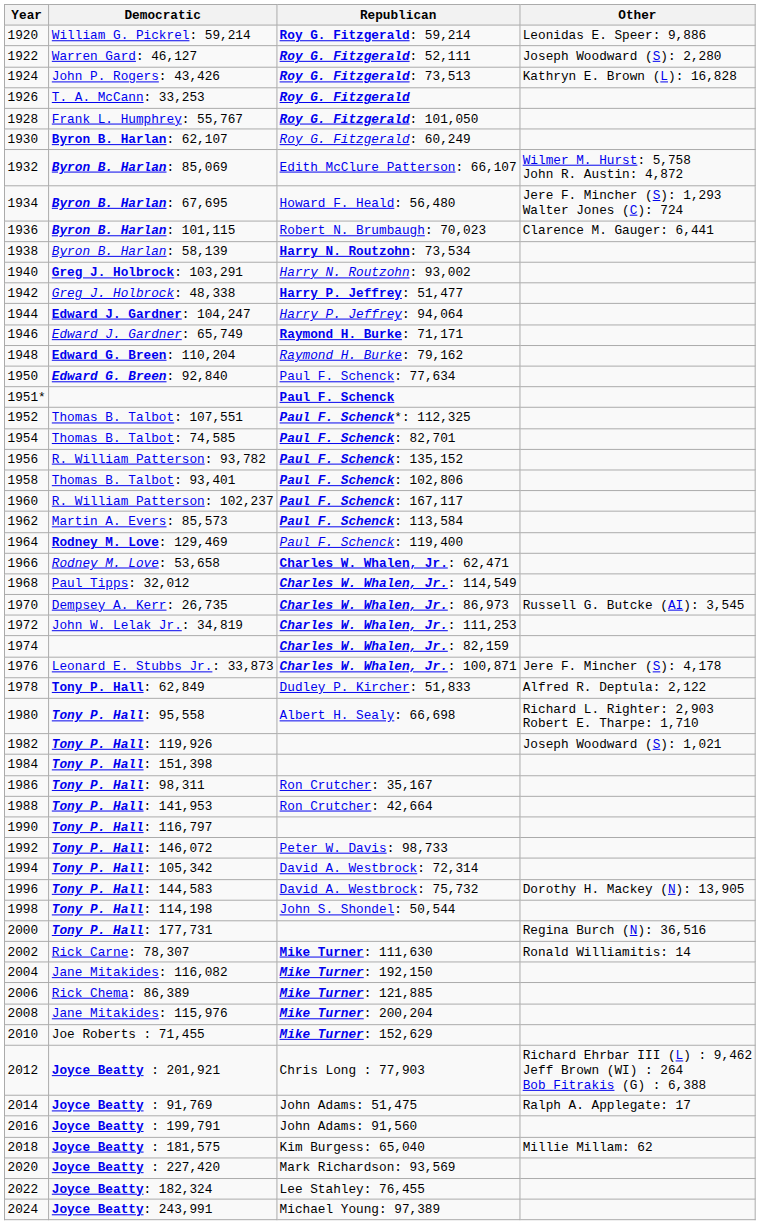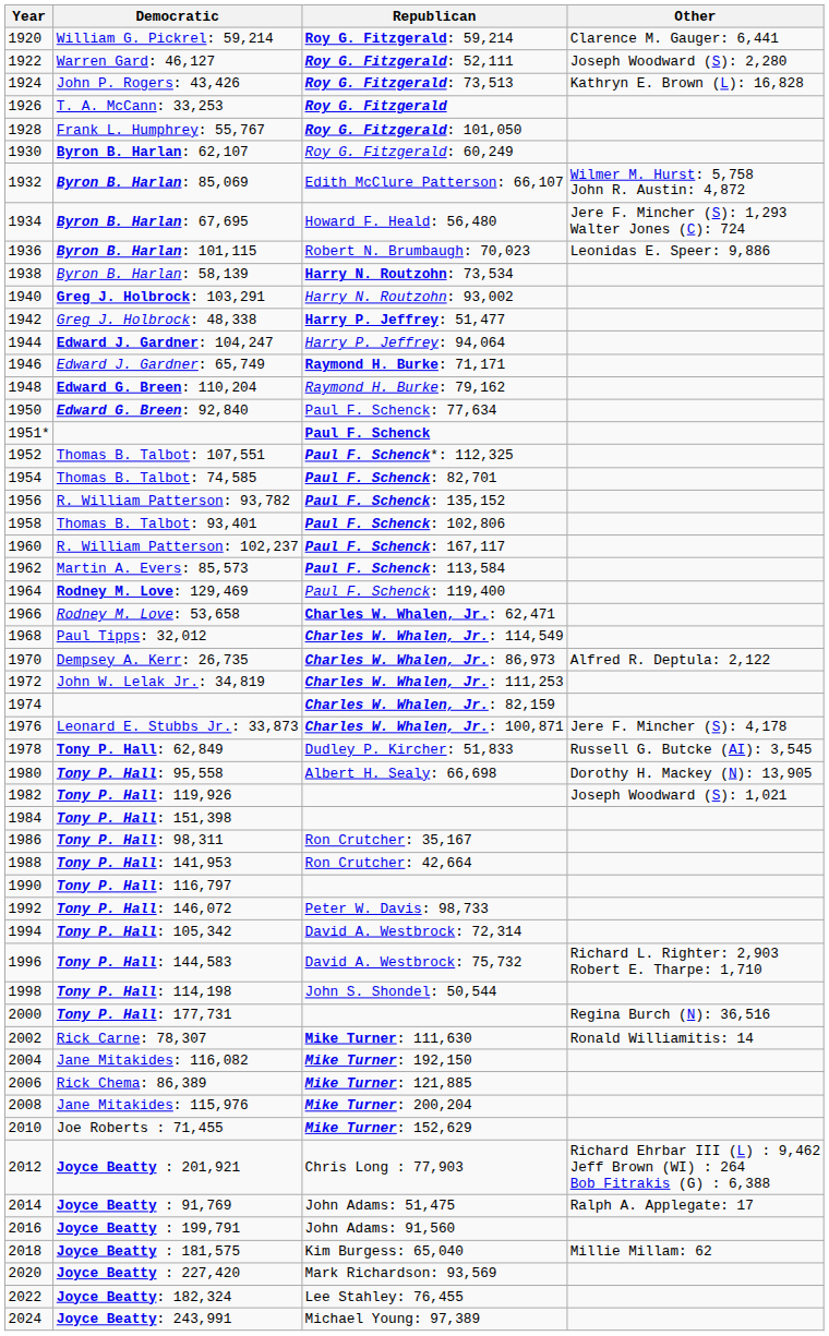 <table class=wikitable>
 <tr>
 <th>Year</th>
 <th>Democratic</th>
 <th>Republican</th>
 <th>Other</th>
 </tr>
 <tr>
 <td>1920</td>
 <td><a href='#'>William G. Pickrel</a>: 59,214</td>
 <td><strong><a href='#'>Roy G. Fitzgerald</a></strong>: 59,214</td>
-<td>Leonidas E. Speer: 9,886</td>
+<td>Clarence M. Gauger: 6,441</td>
 </tr>
 <tr>
 <td>1922</td>
 <td><a href='#'>Warren Gard</a>: 46,127</td>
 <td><strong><em><a href='#'>Roy G. Fitzgerald</a></em></strong>: 52,111</td>
 <td>Joseph Woodward (<a href='#'>S</a>): 2,280</td>
 </tr>
 <tr>
 <td>1924</td>
 <td><a href='#'>John P. Rogers</a>: 43,426</td>
 <td><strong><em><a href='#'>Roy G. Fitzgerald</a></em></strong>: 73,513</td>
 <td>Kathryn E. Brown (<a href='#'>L</a>): 16,828</td>
 </tr>
 <tr>
 <td>1926</td>
 <td><a href='#'>T. A. McCann</a>: 33,253</td>
 <td><strong><em><a href='#'>Roy G. Fitzgerald</a></em></strong></td>
 <td> </td>
 </tr>
 <tr>
 <td>1928</td>
 <td><a href='#'>Frank L. Humphrey</a>: 55,767</td>
 <td><strong><em><a href='#'>Roy G. Fitzgerald</a></em></strong>: 101,050</td>
 <td> </td>
 </tr>
 <tr>
 <td>1930</td>
 <td><strong><a href='#'>Byron B. Harlan</a></strong>: 62,107</td>
 <td><em><a href='#'>Roy G. Fitzgerald</a></em>: 60,249</td>
 <td> </td>
 </tr>
 <tr>
 <td>1932</td>
 <td><strong><em><a href='#'>Byron B. Harlan</a></em></strong>: 85,069</td>
 <td><a href='#'>Edith McClure Patterson</a>: 66,107</td>
 <td><a href='#'>Wilmer M. Hurst</a>: 5,758<br>John R. Austin: 4,872</td>
 </tr>
 <tr>
 <td>1934</td>
 <td><strong><em><a href='#'>Byron B. Harlan</a></em></strong>: 67,695</td>
 <td><a href='#'>Howard F. Heald</a>: 56,480</td>
 <td>Jere F. Mincher (<a href='#'>S</a>): 1,293<br>Walter Jones (<a href='#'>C</a>): 724</td>
 </tr>
 <tr>
 <td>1936</td>
 <td><strong><em><a href='#'>Byron B. Harlan</a></em></strong>: 101,115</td>
 <td><a href='#'>Robert N. Brumbaugh</a>: 70,023</td>
-<td>Clarence M. Gauger: 6,441</td>
+<td>Leonidas E. Speer: 9,886</td>
 </tr>
 <tr>
 <td>1938</td>
 <td><em><a href='#'>Byron B. Harlan</a></em>: 58,139</td>
 <td><strong><a href='#'>Harry N. Routzohn</a></strong>: 73,534</td>
 <td> </td>
 </tr>
 <tr>
 <td>1940</td>
 <td><strong><a href='#'>Greg J. Holbrock</a></strong>: 103,291</td>
 <td><em><a href='#'>Harry N. Routzohn</a></em>: 93,002</td>
 <td> </td>
 </tr>
 <tr>
 <td>1942</td>
 <td><em><a href='#'>Greg J. Holbrock</a></em>: 48,338</td>
 <td><strong><a href='#'>Harry P. Jeffrey</a></strong>: 51,477</td>
 <td> </td>
 </tr>
 <tr>
 <td>1944</td>
 <td><strong><a href='#'>Edward J. Gardner</a></strong>: 104,247</td>
 <td><em><a href='#'>Harry P. Jeffrey</a></em>: 94,064</td>
 <td> </td>
 </tr>
 <tr>
 <td>1946</td>
 <td><em><a href='#'>Edward J. Gardner</a></em>: 65,749</td>
 <td><strong><a href='#'>Raymond H. Burke</a></strong>: 71,171</td>
 <td> </td>
 </tr>
 <tr>
 <td>1948</td>
 <td><strong><a href='#'>Edward G. Breen</a></strong>: 110,204</td>
 <td><em><a href='#'>Raymond H. Burke</a></em>: 79,162</td>
 <td> </td>
 </tr>
 <tr>
 <td>1950</td>
 <td><strong><em><a href='#'>Edward G. Breen</a></em></strong>: 92,840</td>
 <td><a href='#'>Paul F. Schenck</a>: 77,634</td>
 <td> </td>
 </tr>
 <tr>
 <td>1951*</td>
 <td> </td>
 <td><strong><a href='#'>Paul F. Schenck</a></strong></td>
 <td> </td>
 </tr>
 <tr>
 <td>1952</td>
 <td><a href='#'>Thomas B. Talbot</a>: 107,551</td>
 <td><strong><em><a href='#'>Paul F. Schenck</a></em></strong>*: 112,325</td>
 <td> </td>
 </tr>
 <tr>
 <td>1954</td>
 <td><a href='#'>Thomas B. Talbot</a>: 74,585</td>
 <td><strong><em><a href='#'>Paul F. Schenck</a></em></strong>: 82,701</td>
 <td> </td>
 </tr>
 <tr>
 <td>1956</td>
 <td><a href='#'>R. William Patterson</a>: 93,782</td>
 <td><strong><em><a href='#'>Paul F. Schenck</a></em></strong>: 135,152</td>
 <td> </td>
 </tr>
 <tr>
 <td>1958</td>
 <td><a href='#'>Thomas B. Talbot</a>: 93,401</td>
 <td><strong><em><a href='#'>Paul F. Schenck</a></em></strong>: 102,806</td>
 <td> </td>
 </tr>
 <tr>
 <td>1960</td>
 <td><a href='#'>R. William Patterson</a>: 102,237</td>
 <td><strong><em><a href='#'>Paul F. Schenck</a></em></strong>: 167,117</td>
 <td> </td>
 </tr>
 <tr>
 <td>1962</td>
 <td><a href='#'>Martin A. Evers</a>: 85,573</td>
 <td><strong><em><a href='#'>Paul F. Schenck</a></em></strong>: 113,584</td>
 <td> </td>
 </tr>
 <tr>
 <td>1964</td>
 <td><strong><a href='#'>Rodney M. Love</a></strong>: 129,469</td>
 <td><em><a href='#'>Paul F. Schenck</a></em>: 119,400</td>
 <td> </td>
 </tr>
 <tr>
 <td>1966</td>
 <td><em><a href='#'>Rodney M. Love</a></em>: 53,658</td>
 <td><strong><a href='#'>Charles W. Whalen, Jr.</a></strong>: 62,471</td>
 <td> </td>
 </tr>
 <tr>
 <td>1968</td>
 <td><a href='#'>Paul Tipps</a>: 32,012</td>
 <td><strong><em><a href='#'>Charles W. Whalen, Jr.</a></em></strong>: 114,549</td>
 <td> </td>
 </tr>
 <tr>
 <td>1970</td>
 <td><a href='#'>Dempsey A. Kerr</a>: 26,735</td>
 <td><strong><em><a href='#'>Charles W. Whalen, Jr.</a></em></strong>: 86,973</td>
-<td>Russell G. Butcke (<a href='#'>AI</a>): 3,545</td>
+<td>Alfred R. Deptula: 2,122</td>
 </tr>
 <tr>
 <td>1972</td>
 <td><a href='#'>John W. Lelak Jr.</a>: 34,819</td>
 <td><strong><em><a href='#'>Charles W. Whalen, Jr.</a></em></strong>: 111,253</td>
 <td> </td>
 </tr>
 <tr>
 <td>1974</td>
 <td> </td>
 <td><strong><em><a href='#'>Charles W. Whalen, Jr.</a></em></strong>: 82,159</td>
 <td> </td>
 </tr>
 <tr>
 <td>1976</td>
 <td><a href='#'>Leonard E. Stubbs Jr.</a>: 33,873</td>
 <td><strong><em><a href='#'>Charles W. Whalen, Jr.</a></em></strong>: 100,871</td>
 <td>Jere F. Mincher (<a href='#'>S</a>): 4,178</td>
 </tr>
 <tr>
 <td>1978</td>
 <td><strong><a href='#'>Tony P. Hall</a></strong>: 62,849</td>
 <td><a href='#'>Dudley P. Kircher</a>: 51,833</td>
-<td>Alfred R. Deptula: 2,122</td>
+<td>Russell G. Butcke (<a href='#'>AI</a>): 3,545</td>
 </tr>
 <tr>
 <td>1980</td>
 <td><strong><em><a href='#'>Tony P. Hall</a></em></strong>: 95,558</td>
 <td><a href='#'>Albert H. Sealy</a>: 66,698</td>
-<td>Richard L. Righter: 2,903<br>Robert E. Tharpe: 1,710</td>
+<td>Dorothy H. Mackey (<a href='#'>N</a>): 13,905</td>
 </tr>
 <tr>
 <td>1982</td>
 <td><strong><em><a href='#'>Tony P. Hall</a></em></strong>: 119,926</td>
 <td> </td>
 <td>Joseph Woodward (<a href='#'>S</a>): 1,021</td>
 </tr>
 <tr>
 <td>1984</td>
 <td><strong><em><a href='#'>Tony P. Hall</a></em></strong>: 151,398</td>
 <td> </td>
 <td> </td>
 </tr>
 <tr>
 <td>1986</td>
 <td><strong><em><a href='#'>Tony P. Hall</a></em></strong>: 98,311</td>
 <td><a href='#'>Ron Crutcher</a>: 35,167</td>
 <td> </td>
 </tr>
 <tr>
 <td>1988</td>
 <td><strong><em><a href='#'>Tony P. Hall</a></em></strong>: 141,953</td>
 <td><a href='#'>Ron Crutcher</a>: 42,664</td>
 <td> </td>
 </tr>
 <tr>
 <td>1990</td>
 <td><strong><em><a href='#'>Tony P. Hall</a></em></strong>: 116,797</td>
 <td> </td>
 <td> </td>
 </tr>
 <tr>
 <td>1992</td>
 <td><strong><em><a href='#'>Tony P. Hall</a></em></strong>: 146,072</td>
 <td><a href='#'>Peter W. Davis</a>: 98,733</td>
 <td> </td>
 </tr>
 <tr>
 <td>1994</td>
 <td><strong><em><a href='#'>Tony P. Hall</a></em></strong>: 105,342</td>
 <td><a href='#'>David A. Westbrock</a>: 72,314</td>
 <td> </td>
 </tr>
 <tr>
 <td>1996</td>
 <td><strong><em><a href='#'>Tony P. Hall</a></em></strong>: 144,583</td>
 <td><a href='#'>David A. Westbrock</a>: 75,732</td>
-<td>Dorothy H. Mackey (<a href='#'>N</a>): 13,905</td>
+<td>Richard L. Righter: 2,903<br>Robert E. Tharpe: 1,710</td>
 </tr>
 <tr>
 <td>1998</td>
 <td><strong><em><a href='#'>Tony P. Hall</a></em></strong>: 114,198</td>
 <td><a href='#'>John S. Shondel</a>: 50,544</td>
 <td> </td>
 </tr>
 <tr>
 <td>2000</td>
 <td><strong><em><a href='#'>Tony P. Hall</a></em></strong>: 177,731</td>
 <td> </td>
 <td>Regina Burch (<a href='#'>N</a>): 36,516</td>
 </tr>
 <tr>
 <td>2002</td>
 <td><a href='#'>Rick Carne</a>: 78,307</td>
 <td><strong><a href='#'>Mike Turner</a></strong>: 111,630</td>
 <td>Ronald Williamitis: 14</td>
 </tr>
 <tr>
 <td>2004</td>
 <td><a href='#'>Jane Mitakides</a>: 116,082</td>
 <td><strong><em><a href='#'>Mike Turner</a></em></strong>: 192,150</td>
 <td> </td>
 </tr>
 <tr>
 <td>2006</td>
 <td><a href='#'>Rick Chema</a>: 86,389</td>
 <td><strong><em><a href='#'>Mike Turner</a></em></strong>: 121,885</td>
 <td> </td>
 </tr>
 <tr>
 <td>2008</td>
 <td><a href='#'>Jane Mitakides</a>: 115,976</td>
 <td><strong><em><a href='#'>Mike Turner</a></em></strong>: 200,204</td>
 <td> </td>
 </tr>
 <tr>
 <td>2010</td>
 <td>Joe Roberts : 71,455</td>
 <td><strong><em><a href='#'>Mike Turner</a></em></strong>: 152,629</td>
 <td> </td>
 </tr>
 <tr>
 <td>2012</td>
 <td><strong><a href='#'>Joyce Beatty</a></strong> : 201,921</td>
 <td>Chris Long : 77,903</td>
 <td>Richard Ehrbar III (<a href='#'>L</a>) : 9,462<br>Jeff Brown (WI) : 264<br><a href='#'>Bob Fitrakis</a> (G) : 6,388</td>
 </tr>
 <tr>
 <td>2014</td>
 <td><strong><a href='#'>Joyce Beatty</a></strong> : 91,769</td>
 <td>John Adams: 51,475</td>
 <td>Ralph A. Applegate: 17</td>
 </tr>
 <tr>
 <td>2016</td>
 <td><strong><a href='#'>Joyce Beatty</a></strong> : 199,791</td>
 <td>John Adams: 91,560</td>
 <td></td>
 </tr>
 <tr>
 <td>2018</td>
 <td><strong><a href='#'>Joyce Beatty</a></strong> : 181,575</td>
 <td>Kim Burgess: 65,040</td>
 <td>Millie Millam: 62</td>
 </tr>
 <tr>
 <td>2020</td>
 <td><strong><a href='#'>Joyce Beatty</a></strong> : 227,420</td>
 <td>Mark Richardson: 93,569</td>
 <td></td>
 </tr>
 <tr>
 <td>2022</td>
 <td><strong><a href='#'>Joyce Beatty</a></strong>: 182,324</td>
 <td>Lee Stahley: 76,455</td>
 <td></td>
 </tr>
 <tr>
 <td>2024</td>
 <td><strong><a href='#'>Joyce Beatty</a></strong>: 243,991</td>
 <td>Michael Young: 97,389</td>
 <td></td>
 </tr>
 </table>
